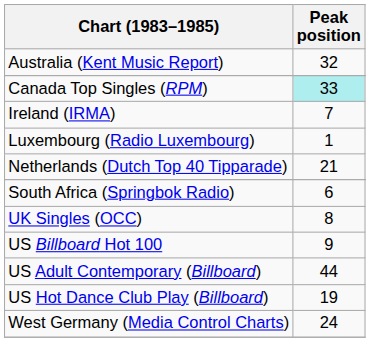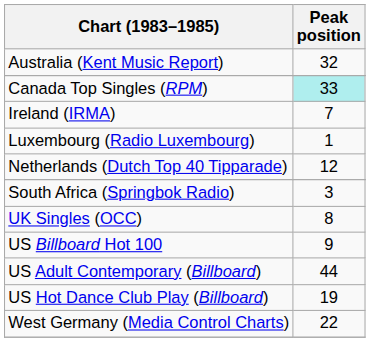 <table class="wikitable sortable">
 <tr>
 <th>Chart (1983–1985)</th>
 <th>Peak<br>position</th>
 </tr>
 <tr>
 <td>Australia (<a href='#'>Kent Music Report</a>)</td>
 <td align="center">32</td>
 </tr>
 <tr>
 </tr>
 <tr>
 <td>Canada Top Singles (<a href='#'><em>RPM</em></a>)</td>
 <td align="center" style="background: paleturquoise;">33</td>
 </tr>
 <tr>
 <td>Ireland (<a href='#'>IRMA</a>)</td>
 <td align="center">7</td>
 </tr>
 <tr>
 <td>Luxembourg (<a href='#'>Radio Luxembourg</a>)</td>
 <td align="center">1</td>
 </tr>
 <tr>
 <td>Netherlands (<a href='#'>Dutch Top 40 Tipparade</a>)</td>
-<td align="center">21</td>
+<td align="center">12</td>
 </tr>
 <tr>
 </tr>
 <tr>
 </tr>
 <tr>
 <td>South Africa (<a href='#'>Springbok Radio</a>)</td>
-<td align="center">6</td>
+<td align="center">3</td>
 </tr>
 <tr>
 <td><a href='#'>UK Singles</a> (<a href='#'>OCC</a>)</td>
 <td align="center">8</td>
 </tr>
 <tr>
 <td>US <a href='#'><em>Billboard</em> Hot 100</a></td>
 <td align="center">9</td>
 </tr>
 <tr>
 <td>US <a href='#'>Adult Contemporary</a> (<em><a href='#'>Billboard</a></em>)</td>
 <td align="center">44</td>
 </tr>
 <tr>
 <td>US <a href='#'>Hot Dance Club Play</a> (<em><a href='#'>Billboard</a></em>)</td>
 <td align="center">19</td>
 </tr>
 <tr>
 <td>West Germany (<a href='#'>Media Control Charts</a>)</td>
-<td align="center">24</td>
+<td align="center">22</td>
 </tr>
 <tr>
 </tr>
 </table>
